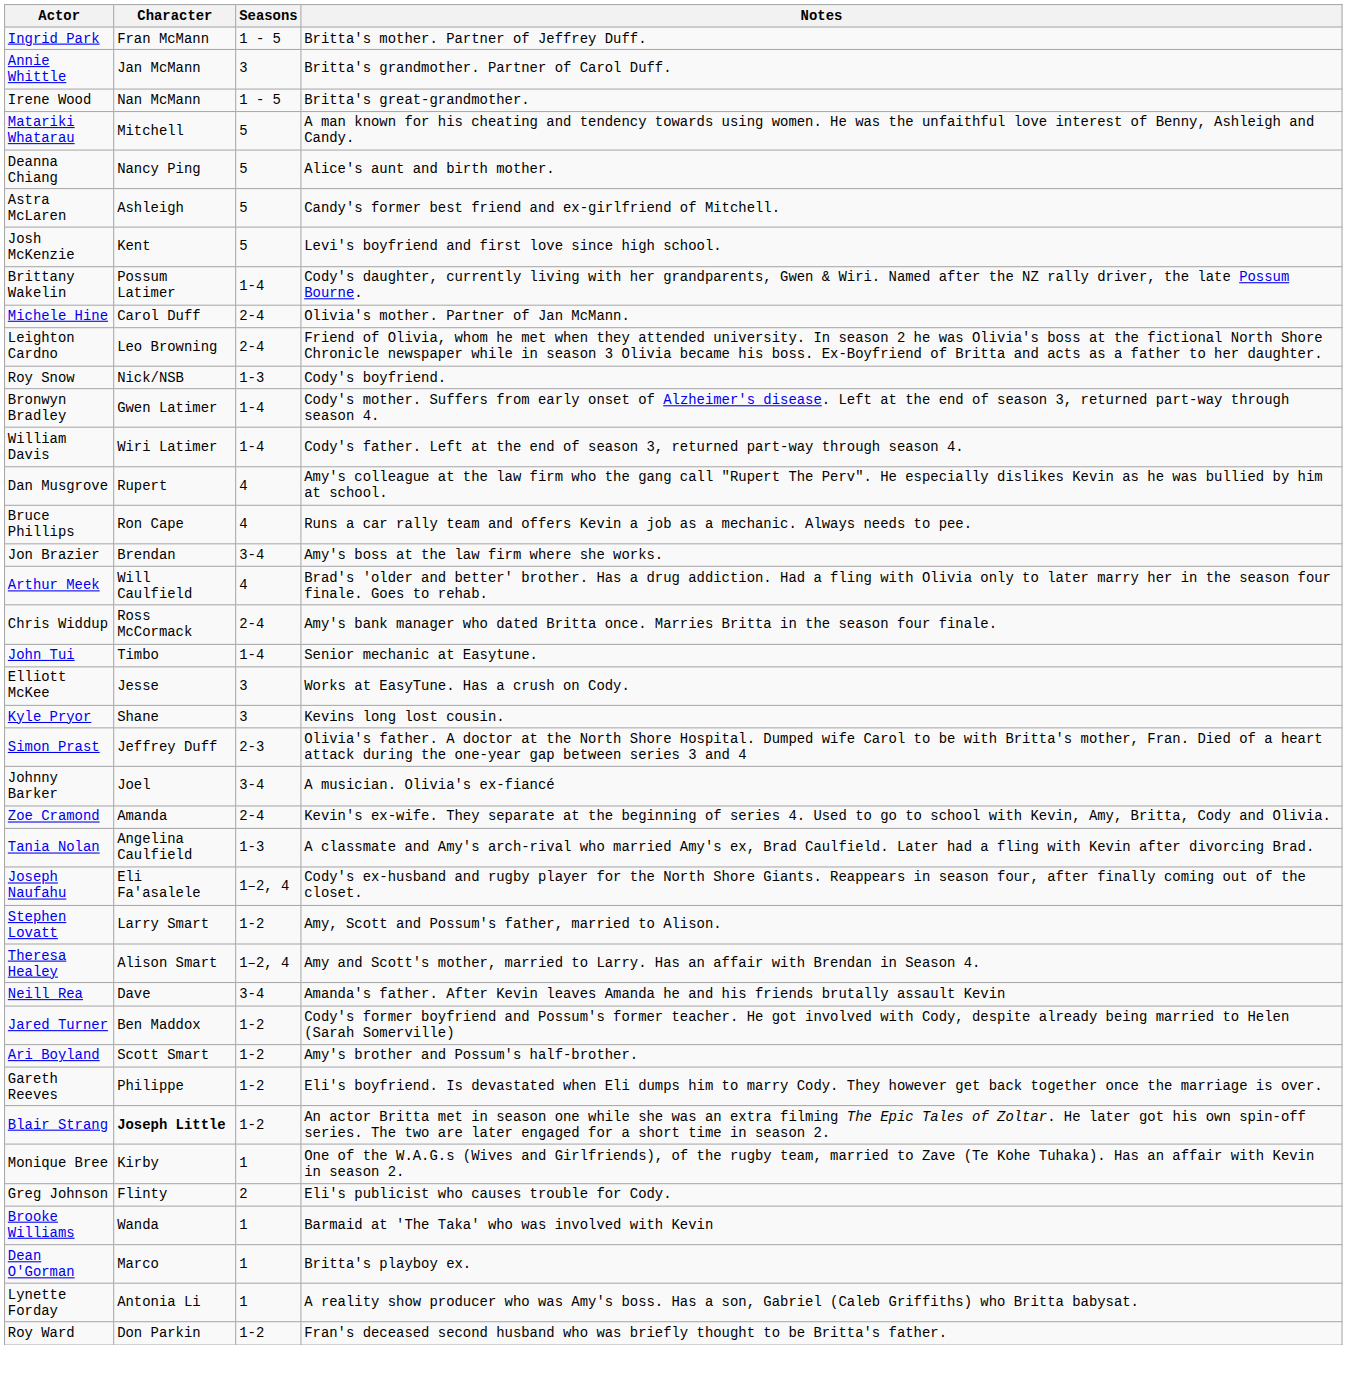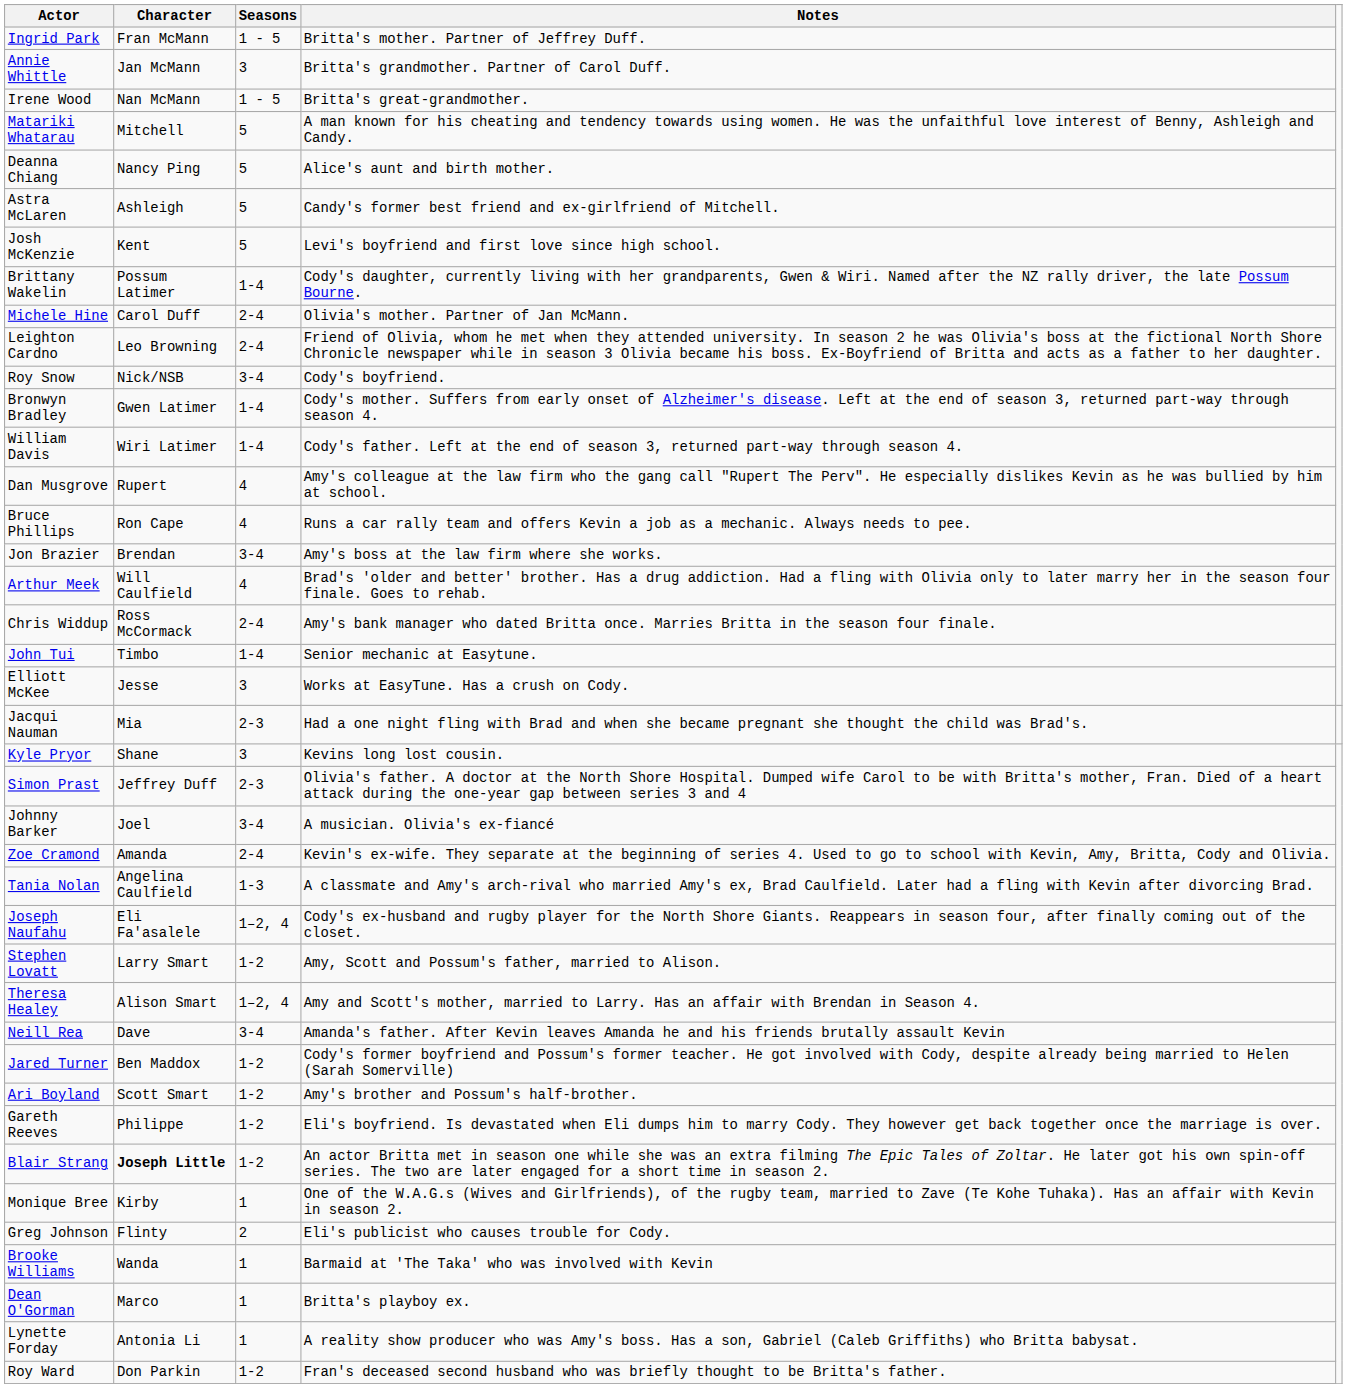 <table class="wikitable">
 <tr>
 <th>Actor</th>
 <th>Character</th>
 <th>Seasons</th>
 <th>Notes</th>
 </tr>
 <tr>
 <td><a href='#'>Ingrid Park</a></td>
 <td>Fran McMann</td>
 <td>1 - 5</td>
 <td>Britta's mother. Partner of Jeffrey Duff.</td>
 </tr>
 <tr>
 <td><a href='#'>Annie Whittle</a></td>
 <td>Jan McMann</td>
 <td>3</td>
 <td>Britta's grandmother. Partner of Carol Duff.</td>
 </tr>
 <tr>
 <td>Irene Wood</td>
 <td>Nan McMann</td>
 <td>1 - 5</td>
 <td>Britta's great-grandmother.</td>
 </tr>
 <tr>
 <td><a href='#'>Matariki Whatarau</a></td>
 <td>Mitchell</td>
 <td>5</td>
 <td>A man known for his cheating and tendency towards using women. He was the unfaithful love interest of Benny, Ashleigh and Candy.</td>
 </tr>
 <tr>
 <td>Deanna Chiang</td>
 <td>Nancy Ping</td>
 <td>5</td>
 <td>Alice's aunt and birth mother.</td>
 </tr>
 <tr>
 <td>Astra McLaren</td>
 <td>Ashleigh</td>
 <td>5</td>
 <td>Candy's former best friend and ex-girlfriend of Mitchell.</td>
 </tr>
 <tr>
 <td>Josh McKenzie</td>
 <td>Kent</td>
 <td>5</td>
 <td>Levi's boyfriend and first love since high school.</td>
 </tr>
 <tr>
 <td>Brittany Wakelin</td>
 <td>Possum Latimer</td>
 <td>1-4</td>
 <td>Cody's daughter, currently living with her grandparents, Gwen & Wiri.  Named after the NZ rally driver, the late <a href='#'>Possum Bourne</a>.</td>
 </tr>
 <tr>
 <td><a href='#'>Michele Hine</a></td>
 <td>Carol Duff</td>
 <td>2-4</td>
 <td>Olivia's mother. Partner of Jan McMann.</td>
 </tr>
 <tr>
 <td>Leighton Cardno</td>
 <td>Leo Browning</td>
 <td>2-4</td>
 <td>Friend of Olivia, whom he met when they attended university. In season 2 he was Olivia's boss at the fictional North Shore Chronicle newspaper while in season 3 Olivia became his boss. Ex-Boyfriend of Britta and acts as a father to her daughter.</td>
 </tr>
 <tr>
 <td>Roy Snow</td>
 <td>Nick/NSB</td>
-<td>1-3</td>
+<td>3-4</td>
 <td>Cody's boyfriend.</td>
 </tr>
 <tr>
 <td>Bronwyn Bradley</td>
 <td>Gwen Latimer</td>
 <td>1-4</td>
 <td>Cody's mother.  Suffers from early onset of <a href='#'>Alzheimer's disease</a>. Left at the end of season 3, returned part-way through season 4.</td>
 </tr>
 <tr>
 <td>William Davis</td>
 <td>Wiri Latimer</td>
 <td>1-4</td>
 <td>Cody's father. Left at the end of season 3, returned part-way through season 4.</td>
 </tr>
 <tr>
 <td>Dan Musgrove</td>
 <td>Rupert</td>
 <td>4</td>
 <td>Amy's colleague at the law firm who the gang call "Rupert The Perv". He especially dislikes Kevin as he was bullied by him at school.</td>
 </tr>
 <tr>
 <td>Bruce Phillips</td>
 <td>Ron Cape</td>
 <td>4</td>
 <td>Runs a car rally team and offers Kevin a job as a mechanic. Always needs to pee.</td>
 </tr>
 <tr>
 <td>Jon Brazier</td>
 <td>Brendan</td>
 <td>3-4</td>
 <td>Amy's boss at the law firm where she works.</td>
 </tr>
 <tr>
 <td><a href='#'>Arthur Meek</a></td>
 <td>Will Caulfield</td>
 <td>4</td>
 <td>Brad's 'older and better' brother. Has a drug addiction. Had a fling with Olivia only to later marry her in the season four finale. Goes to rehab.</td>
 </tr>
 <tr>
 <td>Chris Widdup</td>
 <td>Ross McCormack</td>
 <td>2-4</td>
 <td>Amy's bank manager who dated Britta once. Marries Britta in the season four finale.</td>
 </tr>
 <tr>
 <td><a href='#'>John Tui</a></td>
 <td>Timbo</td>
 <td>1-4</td>
 <td>Senior mechanic at Easytune.</td>
 </tr>
 <tr>
 <td>Elliott McKee</td>
 <td>Jesse</td>
 <td>3</td>
 <td>Works at EasyTune. Has a crush on Cody.</td>
+</tr>
+<tr>
+<td>Jacqui Nauman</td>
+<td>Mia</td>
+<td>2-3</td>
+<td>Had a one night fling with Brad and when she became pregnant she thought the child was Brad's.</td>
+<td></td>
 </tr>
 <tr>
 <td><a href='#'>Kyle Pryor</a></td>
 <td>Shane</td>
 <td>3</td>
 <td>Kevins long lost cousin.</td>
 </tr>
 <tr>
 <td><a href='#'>Simon Prast</a></td>
 <td>Jeffrey Duff</td>
 <td>2-3</td>
 <td>Olivia's father. A doctor at the North Shore Hospital.  Dumped wife Carol to be with Britta's mother, Fran. Died of a heart attack during the one-year gap between series 3 and 4</td>
 </tr>
 <tr>
 <td>Johnny Barker</td>
 <td>Joel</td>
 <td>3-4</td>
 <td>A musician. Olivia's ex-fiancé</td>
 </tr>
 <tr>
 <td><a href='#'>Zoe Cramond</a></td>
 <td>Amanda</td>
 <td>2-4</td>
 <td>Kevin's ex-wife. They separate at the beginning of series 4. Used to go to school with Kevin, Amy, Britta, Cody and Olivia.</td>
 </tr>
 <tr>
 <td><a href='#'>Tania Nolan</a></td>
 <td>Angelina Caulfield</td>
 <td>1-3</td>
 <td>A classmate and Amy's arch-rival who married Amy's ex, Brad Caulfield. Later had a fling with Kevin after divorcing Brad.</td>
 </tr>
 <tr>
 <td><a href='#'>Joseph Naufahu</a></td>
 <td>Eli Fa'asalele</td>
 <td>1–2, 4</td>
 <td>Cody's ex-husband and rugby player for the North Shore Giants. Reappears in season four, after finally coming out of the closet.</td>
 </tr>
 <tr>
 <td><a href='#'>Stephen Lovatt</a></td>
 <td>Larry Smart</td>
 <td>1-2</td>
 <td>Amy, Scott and Possum's father, married to Alison.</td>
 </tr>
 <tr>
 <td><a href='#'>Theresa Healey</a></td>
 <td>Alison Smart</td>
 <td>1–2, 4</td>
 <td>Amy and Scott's mother, married to Larry. Has an affair with Brendan in Season 4.</td>
 </tr>
 <tr>
 <td><a href='#'>Neill Rea</a></td>
 <td>Dave</td>
 <td>3-4</td>
 <td>Amanda's father. After Kevin leaves Amanda he and his friends brutally assault Kevin</td>
 </tr>
 <tr>
 <td><a href='#'>Jared Turner</a></td>
 <td>Ben Maddox</td>
 <td>1-2</td>
 <td>Cody's former boyfriend and Possum's former teacher. He got involved with Cody, despite already being married to Helen (Sarah Somerville)</td>
 </tr>
 <tr>
 <td><a href='#'>Ari Boyland</a></td>
 <td>Scott Smart</td>
 <td>1-2</td>
 <td>Amy's brother and Possum's half-brother.</td>
 </tr>
 <tr>
 <td>Gareth Reeves</td>
 <td>Philippe</td>
 <td>1-2</td>
 <td>Eli's boyfriend.  Is devastated when Eli dumps him to marry Cody. They however get back together once the marriage is over.</td>
 </tr>
 <tr>
 <td><a href='#'>Blair Strang</a></td>
 <td><strong>Joseph Little</strong></td>
 <td>1-2</td>
 <td>An actor Britta met in season one while she was an extra filming <em>The Epic Tales of Zoltar</em>. He later got his own spin-off series. The two are later engaged for a short time in season 2.</td>
 </tr>
 <tr>
 <td>Monique Bree</td>
 <td>Kirby</td>
 <td>1</td>
 <td>One of the W.A.G.s (Wives and Girlfriends), of the rugby team, married to Zave (Te Kohe Tuhaka). Has an affair with Kevin in season 2.</td>
 </tr>
 <tr>
 <td>Greg Johnson</td>
 <td>Flinty</td>
 <td>2</td>
 <td>Eli's publicist who causes trouble for Cody.</td>
 </tr>
 <tr>
 <td><a href='#'>Brooke Williams</a></td>
 <td>Wanda</td>
 <td>1</td>
 <td>Barmaid at 'The Taka' who was involved with Kevin</td>
 </tr>
 <tr>
 <td><a href='#'>Dean O'Gorman</a></td>
 <td>Marco</td>
 <td>1</td>
 <td>Britta's playboy ex.</td>
 </tr>
 <tr>
 <td>Lynette Forday</td>
 <td>Antonia Li</td>
 <td>1</td>
 <td>A reality show producer who was Amy's boss. Has a son, Gabriel (Caleb Griffiths) who Britta babysat.</td>
 </tr>
 <tr>
 <td>Roy Ward</td>
 <td>Don Parkin</td>
 <td>1-2</td>
 <td>Fran's deceased second husband who was briefly thought to be Britta's father.</td>
 </tr>
 <tr>
 </tr>
 </table>
